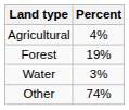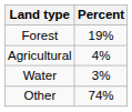 <table class="wikitable" style="text-align:center" style="margin: 0.5em auto 0.5em 3em">
 <tr>
 <th>Land type</th>
 <th>Percent</th>
 </tr>
 <tr>
+<td>Forest</td>
+<td>19%</td>
+</tr>
+<tr>
 <td>Agricultural</td>
 <td>4%</td>
-</tr>
-<tr>
-<td>Forest</td>
-<td>19%</td>
 </tr>
 <tr>
 <td>Water</td>
 <td>3%</td>
 </tr>
 <tr>
 <td>Other</td>
 <td>74%</td>
 </tr>
 </table>
